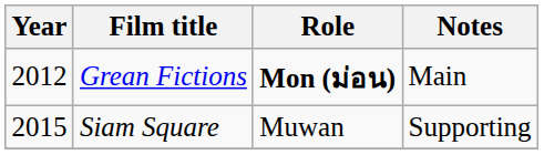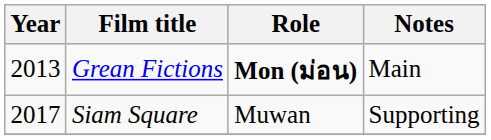 <table class="wikitable">
 <tr>
 <th>Year</th>
 <th>Film title</th>
 <th>Role</th>
 <th>Notes</th>
 </tr>
 <tr>
-<td>2012</td>
+<td>2013</td>
 <td><em><a href='#'>Grean Fictions</a></em></td>
 <td><strong>Mon (ม่อน)</strong></td>
 <td>Main</td>
 </tr>
 <tr>
-<td>2015</td>
+<td>2017</td>
 <td><em>Siam Square</em></td>
 <td>Muwan</td>
 <td>Supporting</td>
 </tr>
 <tr>
 </tr>
 </table>
